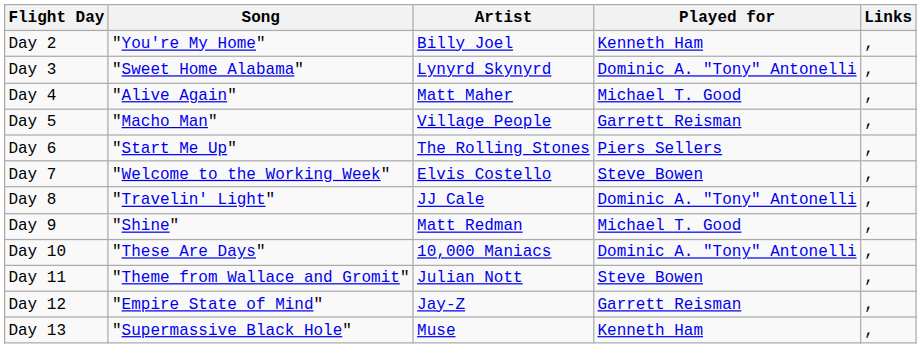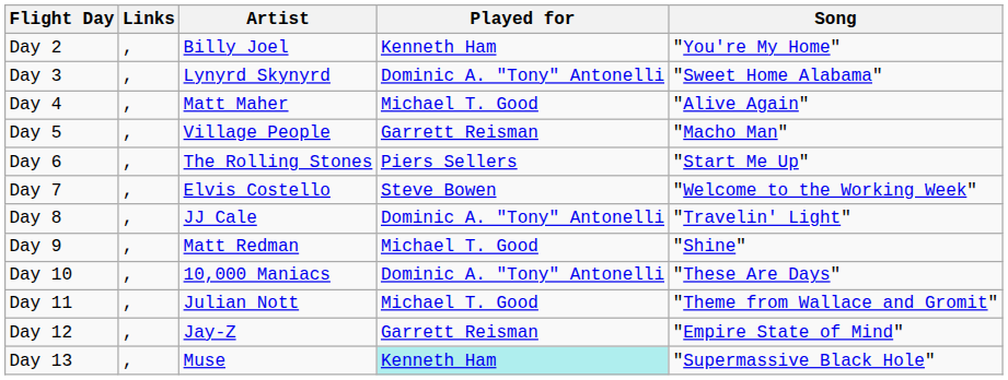 <table class="wikitable">
 <tr>
 <th>Flight Day</th>
-<th>Song</th>
+<th>Links</th>
 <th>Artist</th>
 <th>Played for</th>
-<th>Links</th>
+<th>Song</th>
 </tr>
 <tr>
 <td>Day 2</td>
-<td>"<a href='#'>You're My Home</a>"</td>
+<td>, <br></td>
 <td><a href='#'>Billy Joel</a></td>
 <td><a href='#'>Kenneth Ham</a></td>
-<td>, <br></td>
+<td>"<a href='#'>You're My Home</a>"</td>
 </tr>
 <tr>
 <td>Day 3</td>
-<td>"<a href='#'>Sweet Home Alabama</a>"</td>
+<td>, <br></td>
 <td><a href='#'>Lynyrd Skynyrd</a></td>
 <td><a href='#'>Dominic A. "Tony" Antonelli</a></td>
-<td>, <br></td>
+<td>"<a href='#'>Sweet Home Alabama</a>"</td>
 </tr>
 <tr>
 <td>Day 4</td>
-<td>"<a href='#'>Alive Again</a>"</td>
+<td>, <br></td>
 <td><a href='#'>Matt Maher</a></td>
 <td><a href='#'>Michael T. Good</a></td>
-<td>, <br></td>
+<td>"<a href='#'>Alive Again</a>"</td>
 </tr>
 <tr>
 <td>Day 5</td>
-<td>"<a href='#'>Macho Man</a>"</td>
+<td>, <br></td>
 <td><a href='#'>Village People</a></td>
 <td><a href='#'>Garrett Reisman</a></td>
-<td>, <br></td>
+<td>"<a href='#'>Macho Man</a>"</td>
 </tr>
 <tr>
 <td>Day 6</td>
-<td>"<a href='#'>Start Me Up</a>"</td>
+<td>, <br></td>
 <td><a href='#'>The Rolling Stones</a></td>
 <td><a href='#'>Piers Sellers</a></td>
-<td>, <br></td>
+<td>"<a href='#'>Start Me Up</a>"</td>
 </tr>
 <tr>
 <td>Day 7</td>
-<td>"<a href='#'>Welcome to the Working Week</a>"</td>
+<td>, <br></td>
 <td><a href='#'>Elvis Costello</a></td>
 <td><a href='#'>Steve Bowen</a></td>
-<td>, <br></td>
+<td>"<a href='#'>Welcome to the Working Week</a>"</td>
 </tr>
 <tr>
 <td>Day 8</td>
-<td>"<a href='#'>Travelin' Light</a>"</td>
+<td>, <br></td>
 <td><a href='#'>JJ Cale</a></td>
 <td><a href='#'>Dominic A. "Tony" Antonelli</a></td>
-<td>, <br></td>
+<td>"<a href='#'>Travelin' Light</a>"</td>
 </tr>
 <tr>
 <td>Day 9</td>
-<td>"<a href='#'>Shine</a>"</td>
+<td>, <br></td>
 <td><a href='#'>Matt Redman</a></td>
 <td><a href='#'>Michael T. Good</a></td>
-<td>, <br></td>
+<td>"<a href='#'>Shine</a>"</td>
 </tr>
 <tr>
 <td>Day 10</td>
-<td>"<a href='#'>These Are Days</a>"</td>
+<td>, <br></td>
 <td><a href='#'>10,000 Maniacs</a></td>
 <td><a href='#'>Dominic A. "Tony" Antonelli</a></td>
-<td>, <br></td>
+<td>"<a href='#'>These Are Days</a>"</td>
 </tr>
 <tr>
 <td>Day 11</td>
+<td>, <br></td>
+<td><a href='#'>Julian Nott</a></td>
+<td><a href='#'>Michael T. Good</a></td>
 <td>"<a href='#'>Theme from Wallace and Gromit</a>"</td>
-<td><a href='#'>Julian Nott</a></td>
-<td><a href='#'>Steve Bowen</a></td>
-<td>, <br></td>
 </tr>
 <tr>
 <td>Day 12</td>
-<td>"<a href='#'>Empire State of Mind</a>"</td>
+<td>, <br></td>
 <td><a href='#'>Jay-Z</a></td>
 <td><a href='#'>Garrett Reisman</a></td>
-<td>, <br></td>
+<td>"<a href='#'>Empire State of Mind</a>"</td>
 </tr>
 <tr>
 <td>Day 13</td>
+<td>, <br></td>
+<td><a href='#'>Muse</a></td>
+<td style="background: paleturquoise;"><a href='#'>Kenneth Ham</a></td>
 <td>"<a href='#'>Supermassive Black Hole</a>"</td>
-<td><a href='#'>Muse</a></td>
-<td><a href='#'>Kenneth Ham</a></td>
-<td>, <br></td>
 </tr>
 </table>
